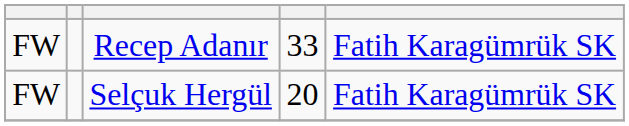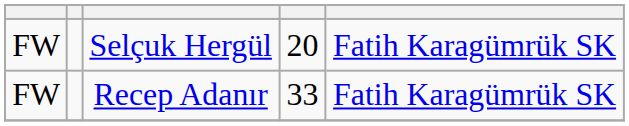 <table class="wikitable sortable" style="text-align: center">
 <tr>
 <th></th>
 <th></th>
 <th></th>
 <th></th>
 <th></th>
 </tr>
 <tr>
 <td>FW</td>
 <td></td>
+<td><a href='#'>Selçuk Hergül</a></td>
+<td>20</td>
+<td><a href='#'>Fatih Karagümrük SK</a></td>
+</tr>
+<tr>
+<td>FW</td>
+<td></td>
 <td><a href='#'>Recep Adanır</a></td>
 <td>33</td>
 <td><a href='#'>Fatih Karagümrük SK</a></td>
 </tr>
 <tr>
-<td>FW</td>
-<td></td>
-<td><a href='#'>Selçuk Hergül</a></td>
-<td>20</td>
-<td><a href='#'>Fatih Karagümrük SK</a></td>
-</tr>
-<tr>
 </tr>
 </table>
